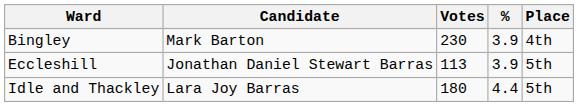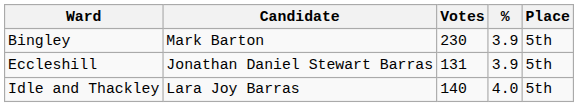 <table class="wikitable sortable">
 <tr>
 <th>Ward</th>
 <th>Candidate</th>
 <th>Votes</th>
 <th>%</th>
 <th>Place</th>
 </tr>
 <tr>
 <td>Bingley</td>
 <td>Mark Barton</td>
 <td>230</td>
 <td>3.9</td>
-<td>4th</td>
+<td>5th</td>
 </tr>
 <tr>
 <td>Eccleshill</td>
 <td>Jonathan Daniel Stewart Barras</td>
-<td>113</td>
+<td>131</td>
 <td>3.9</td>
 <td>5th</td>
 </tr>
 <tr>
 <td>Idle and Thackley</td>
 <td>Lara Joy Barras</td>
-<td>180</td>
-<td>4.4</td>
+<td>140</td>
+<td>4.0</td>
 <td>5th</td>
 </tr>
 </table>
